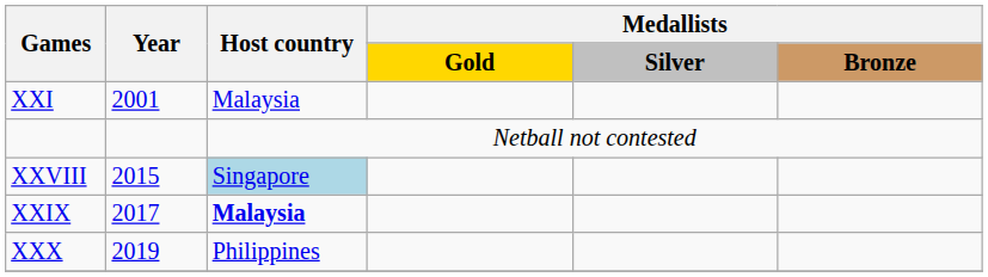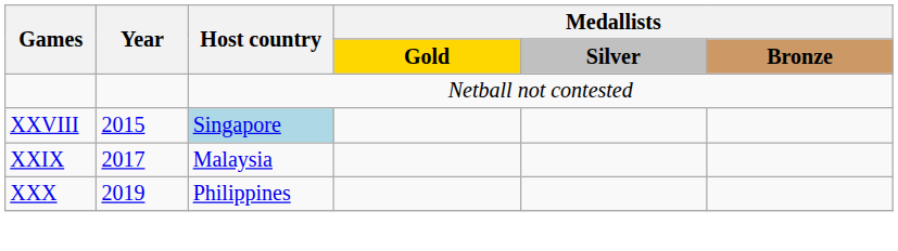 <table class=wikitable>
 <tr>
 <th rowspan=2 width=60>Games</th>
 <th rowspan=2 width=60>Year</th>
 <th rowspan=2 width=100>Host country</th>
 <th colspan=3 width=390>Medallists</th>
 </tr>
 <tr>
 <td bgcolor="gold" align=center width=130><strong>Gold</strong></td>
 <td bgcolor="silver" align=center width=130><strong>Silver</strong></td>
 <td bgcolor="CC9966" align=center width=130><strong>Bronze</strong></td>
-</tr>
-<tr>
-<td><a href='#'>XXI</a></td>
-<td><a href='#'>2001</a></td>
-<td><a href='#'>Malaysia</a></td>
-<td></td>
-<td></td>
-<td></td>
 </tr>
 <tr>
 <td></td>
 <td></td>
 <td colspan="4" align=center><em>Netball not contested</em></td>
 </tr>
 <tr>
 <td><a href='#'>XXVIII</a></td>
 <td><a href='#'>2015</a></td>
 <td style="background: lightblue;"><a href='#'>Singapore</a></td>
 <td></td>
 <td></td>
 <td><br></td>
 </tr>
 <tr>
 <td><a href='#'>XXIX</a></td>
 <td><a href='#'>2017</a></td>
-<td><strong><a href='#'>Malaysia</a></strong></td>
+<td><a href='#'>Malaysia</a></td>
 <td></td>
 <td></td>
 <td><br> </td>
 </tr>
 <tr>
 <td><a href='#'>XXX</a></td>
 <td><a href='#'>2019</a></td>
 <td><a href='#'>Philippines</a></td>
 <td></td>
 <td></td>
 <td><br> </td>
 </tr>
 <tr>
 </tr>
 </table>
